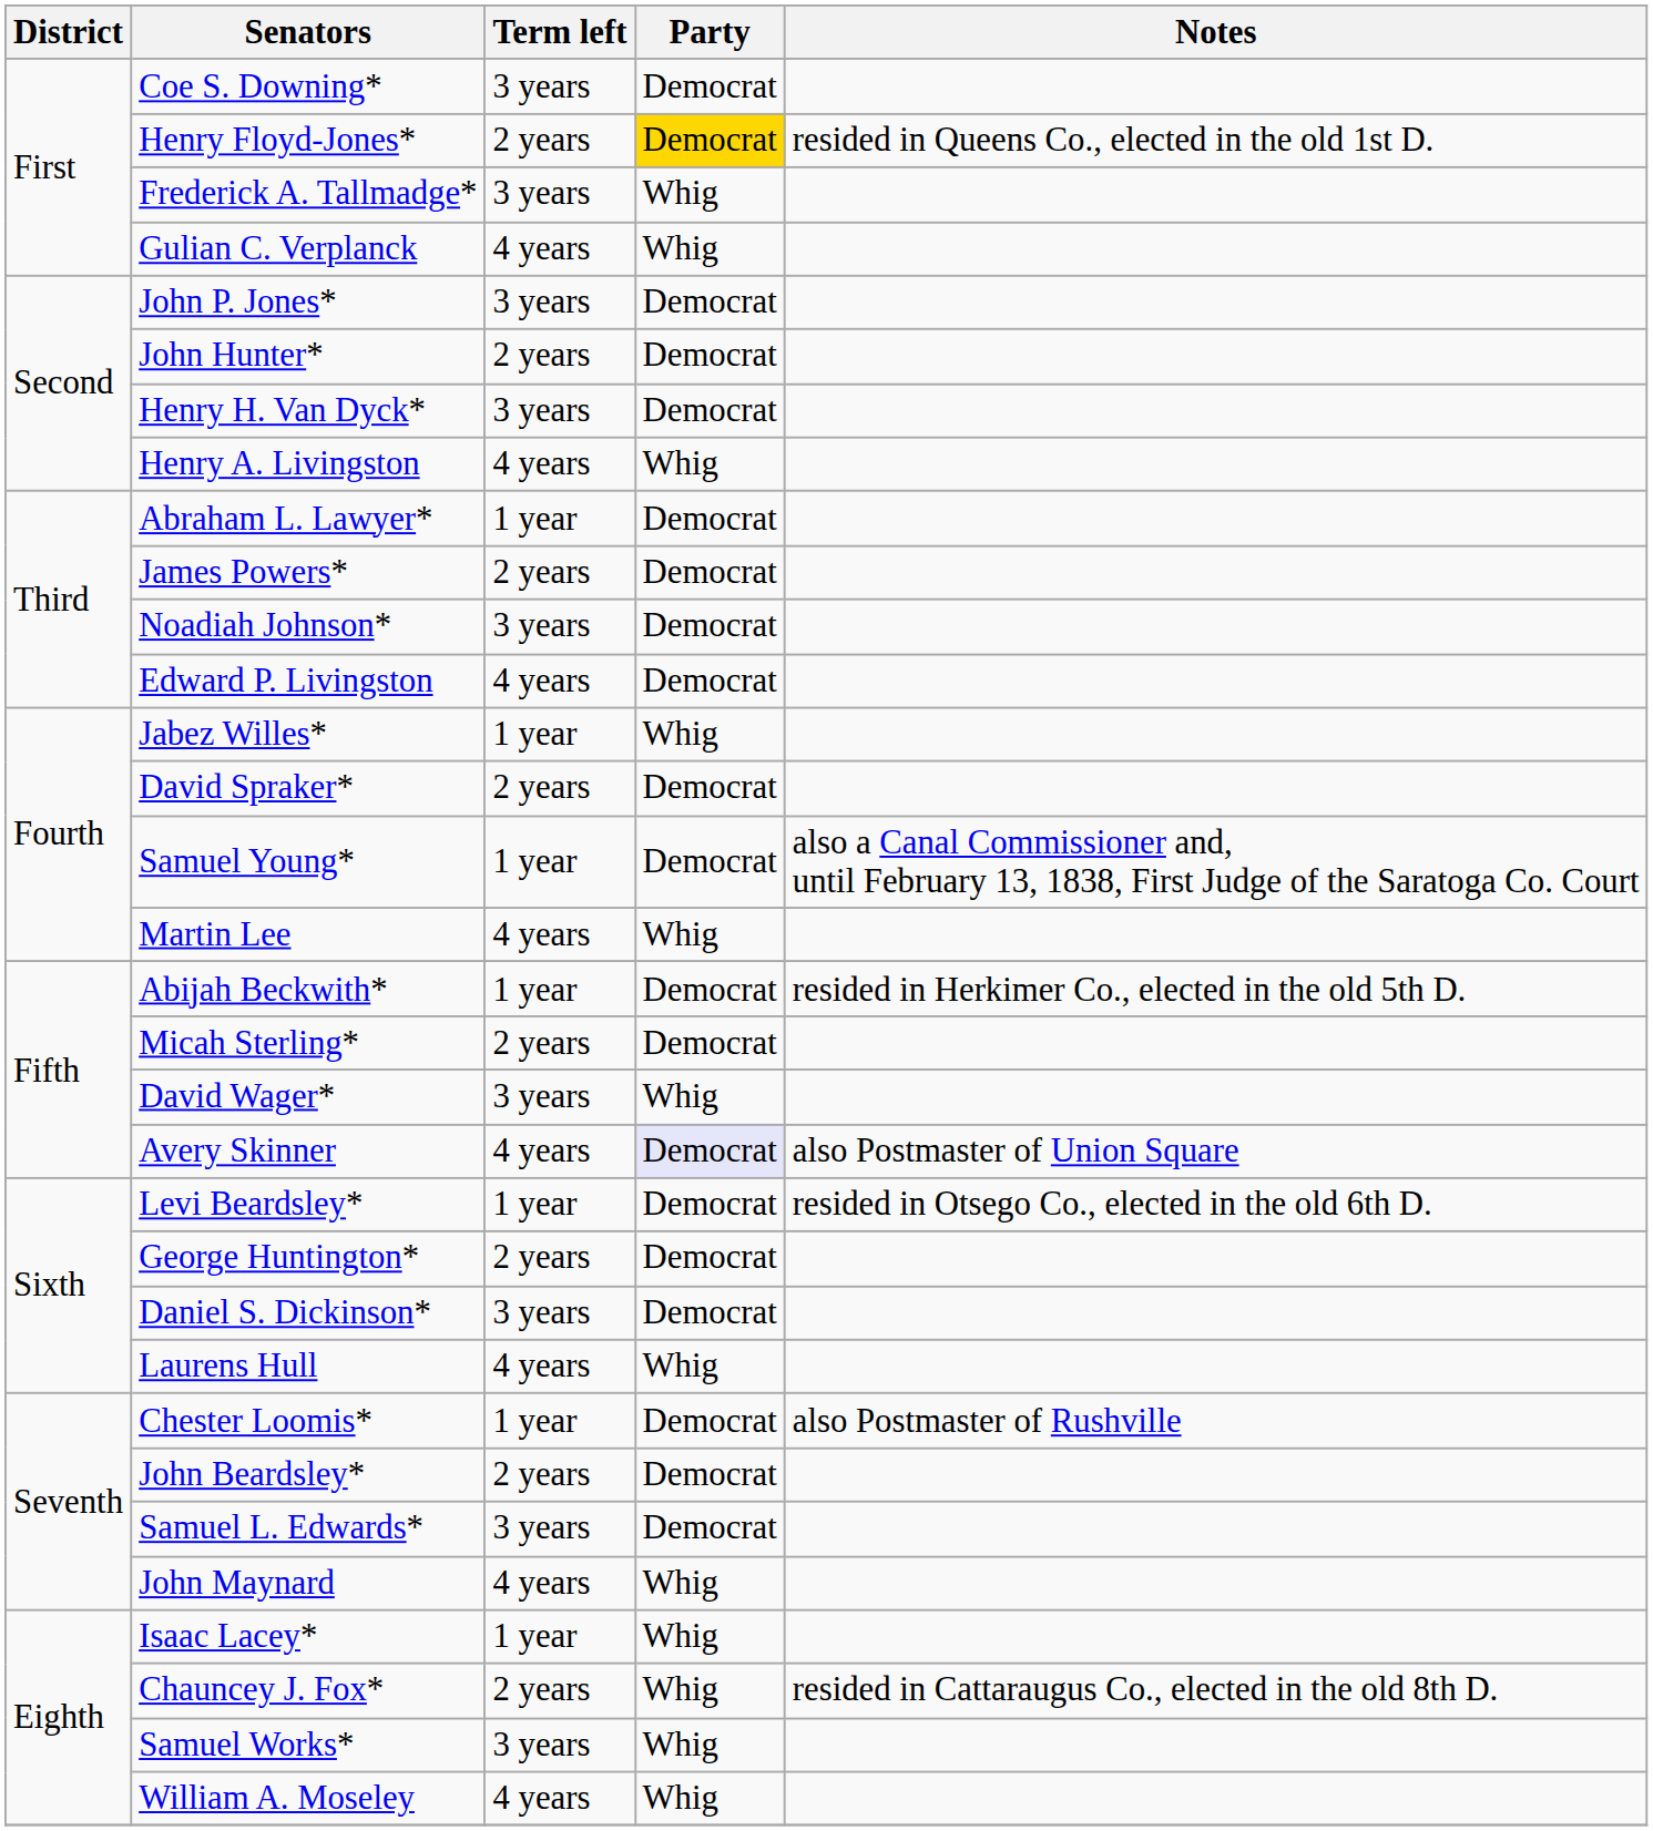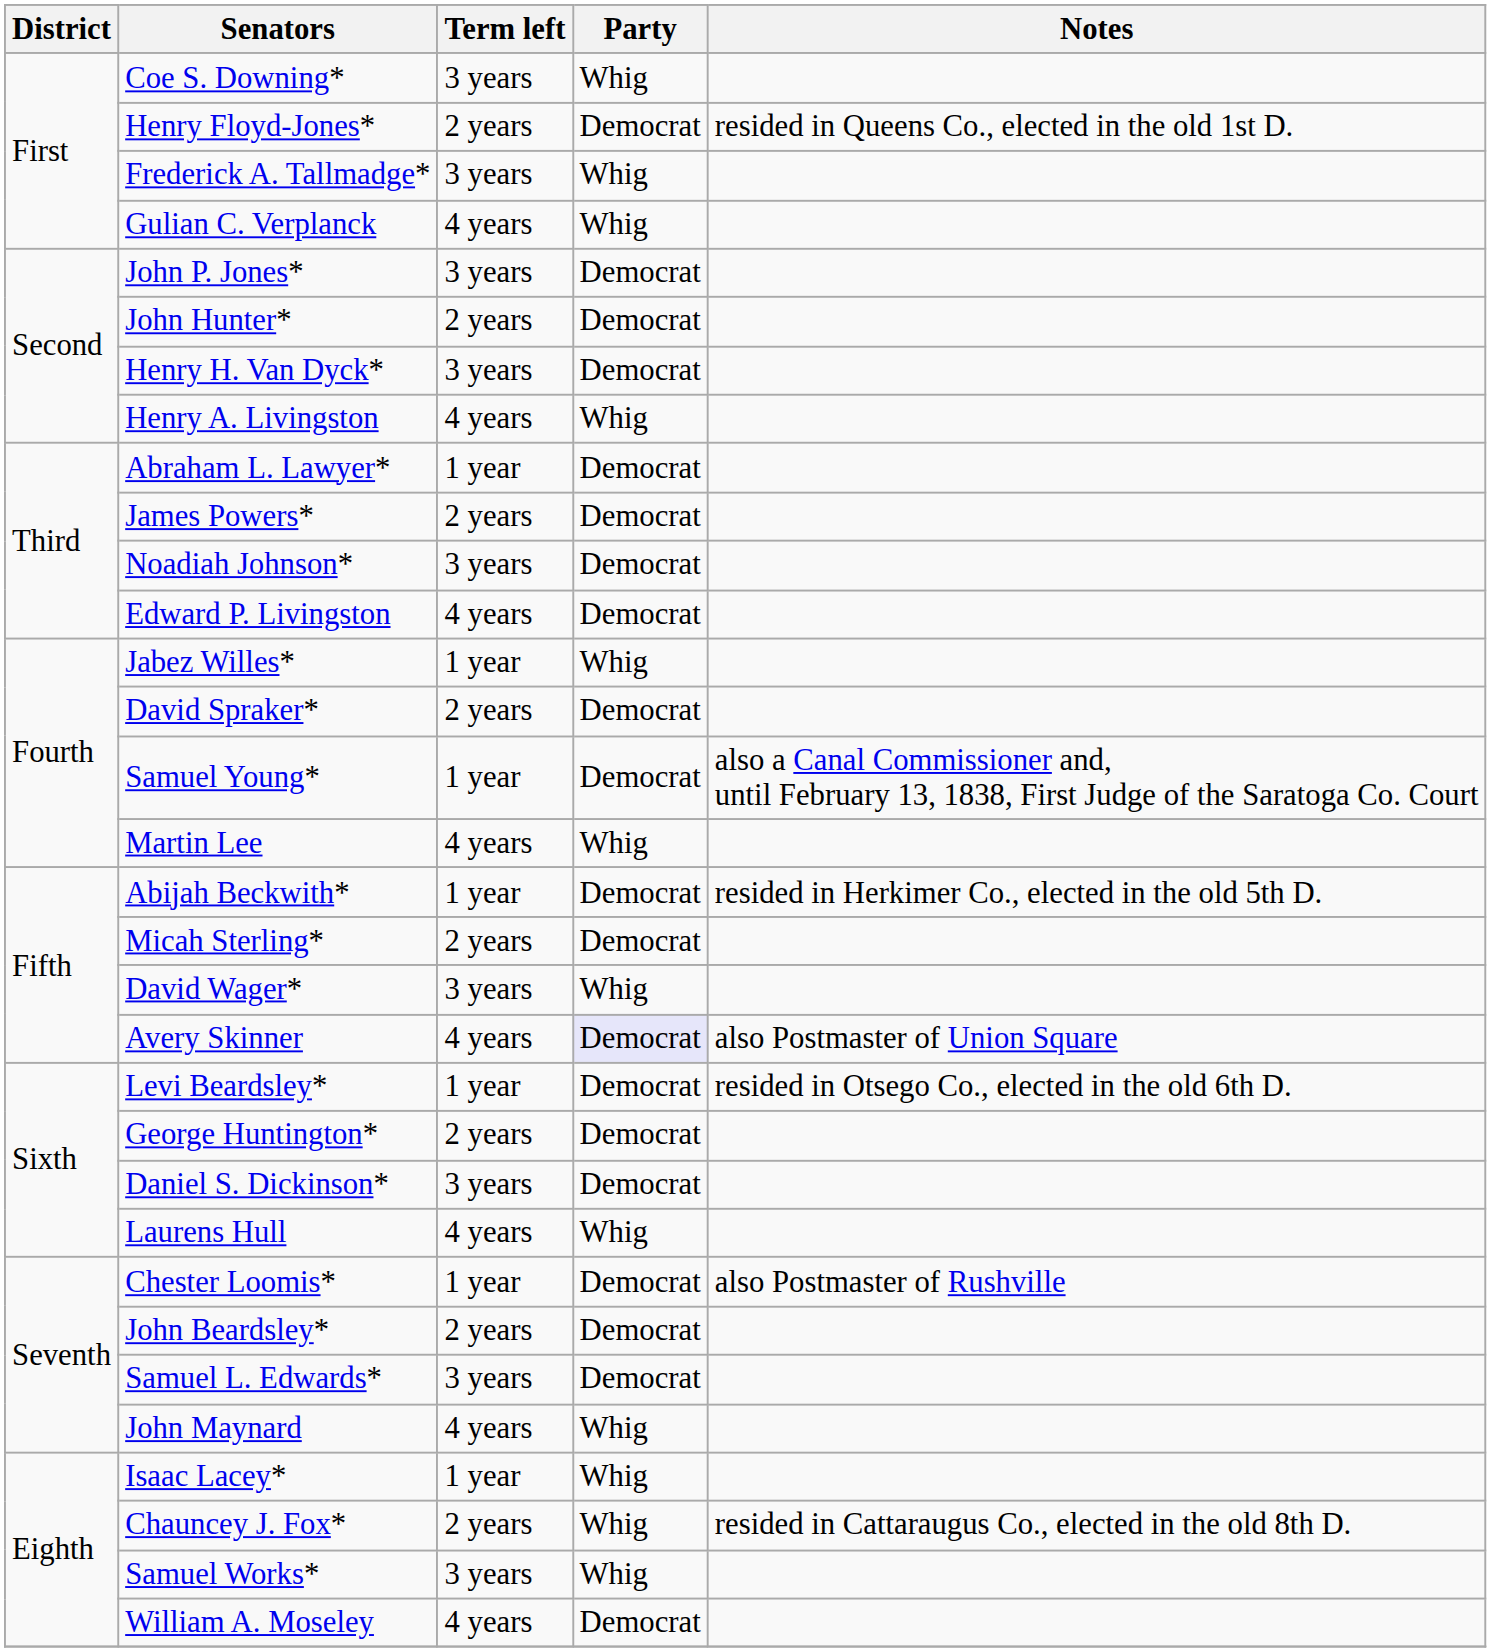 <table class=wikitable>
 <tr>
 <th>District</th>
 <th>Senators</th>
 <th>Term left</th>
 <th>Party</th>
 <th>Notes</th>
 </tr>
 <tr>
 <td rowspan="4">First</td>
 <td><a href='#'>Coe S. Downing</a>*</td>
 <td>3 years</td>
-<td>Democrat</td>
+<td>Whig</td>
 <td></td>
 </tr>
 <tr>
 <td><a href='#'>Henry Floyd-Jones</a>*</td>
 <td>2 years</td>
-<td style="background: gold;">Democrat</td>
+<td>Democrat</td>
 <td>resided in Queens Co., elected in the old 1st D.</td>
 </tr>
 <tr>
 <td><a href='#'>Frederick A. Tallmadge</a>*</td>
 <td>3 years</td>
 <td>Whig</td>
 <td></td>
 </tr>
 <tr>
 <td><a href='#'>Gulian C. Verplanck</a></td>
 <td>4 years</td>
 <td>Whig</td>
 <td></td>
 </tr>
 <tr>
 <td rowspan="4">Second</td>
 <td><a href='#'>John P. Jones</a>*</td>
 <td>3 years</td>
 <td>Democrat</td>
 <td></td>
 </tr>
 <tr>
 <td><a href='#'>John Hunter</a>*</td>
 <td>2 years</td>
 <td>Democrat</td>
 <td></td>
 </tr>
 <tr>
 <td><a href='#'>Henry H. Van Dyck</a>*</td>
 <td>3 years</td>
 <td>Democrat</td>
 <td></td>
 </tr>
 <tr>
 <td><a href='#'>Henry A. Livingston</a></td>
 <td>4 years</td>
 <td>Whig</td>
 <td></td>
 </tr>
 <tr>
 <td rowspan="4">Third</td>
 <td><a href='#'>Abraham L. Lawyer</a>*</td>
 <td>1 year</td>
 <td>Democrat</td>
 <td></td>
 </tr>
 <tr>
 <td><a href='#'>James Powers</a>*</td>
 <td>2 years</td>
 <td>Democrat</td>
 <td></td>
 </tr>
 <tr>
 <td><a href='#'>Noadiah Johnson</a>*</td>
 <td>3 years</td>
 <td>Democrat</td>
 <td></td>
 </tr>
 <tr>
 <td><a href='#'>Edward P. Livingston</a></td>
 <td>4 years</td>
 <td>Democrat</td>
 <td></td>
 </tr>
 <tr>
 <td rowspan="4">Fourth</td>
 <td><a href='#'>Jabez Willes</a>*</td>
 <td>1 year</td>
 <td>Whig</td>
 <td></td>
 </tr>
 <tr>
 <td><a href='#'>David Spraker</a>*</td>
 <td>2 years</td>
 <td>Democrat</td>
 <td></td>
 </tr>
 <tr>
 <td><a href='#'>Samuel Young</a>*</td>
 <td>1 year</td>
 <td>Democrat</td>
 <td>also a <a href='#'>Canal Commissioner</a> and, <br>until February 13, 1838, First Judge of the Saratoga Co. Court</td>
 </tr>
 <tr>
 <td><a href='#'>Martin Lee</a></td>
 <td>4 years</td>
 <td>Whig</td>
 <td></td>
 </tr>
 <tr>
 <td rowspan="4">Fifth</td>
 <td><a href='#'>Abijah Beckwith</a>*</td>
 <td>1 year</td>
 <td>Democrat</td>
 <td>resided in Herkimer Co., elected in the old 5th D.</td>
 </tr>
 <tr>
 <td><a href='#'>Micah Sterling</a>*</td>
 <td>2 years</td>
 <td>Democrat</td>
 <td></td>
 </tr>
 <tr>
 <td><a href='#'>David Wager</a>*</td>
 <td>3 years</td>
 <td>Whig</td>
 <td></td>
 </tr>
 <tr>
 <td><a href='#'>Avery Skinner</a></td>
 <td>4 years</td>
 <td style="background: lavender;">Democrat</td>
 <td>also Postmaster of <a href='#'>Union Square</a></td>
 </tr>
 <tr>
 <td rowspan="4">Sixth</td>
 <td><a href='#'>Levi Beardsley</a>*</td>
 <td>1 year</td>
 <td>Democrat</td>
 <td>resided in Otsego Co., elected in the old 6th D.</td>
 </tr>
 <tr>
 <td><a href='#'>George Huntington</a>*</td>
 <td>2 years</td>
 <td>Democrat</td>
 <td></td>
 </tr>
 <tr>
 <td><a href='#'>Daniel S. Dickinson</a>*</td>
 <td>3 years</td>
 <td>Democrat</td>
 <td></td>
 </tr>
 <tr>
 <td><a href='#'>Laurens Hull</a></td>
 <td>4 years</td>
 <td>Whig</td>
 <td></td>
 </tr>
 <tr>
 <td rowspan="4">Seventh</td>
 <td><a href='#'>Chester Loomis</a>*</td>
 <td>1 year</td>
 <td>Democrat</td>
 <td>also Postmaster of <a href='#'>Rushville</a></td>
 </tr>
 <tr>
 <td><a href='#'>John Beardsley</a>*</td>
 <td>2 years</td>
 <td>Democrat</td>
 <td></td>
 </tr>
 <tr>
 <td><a href='#'>Samuel L. Edwards</a>*</td>
 <td>3 years</td>
 <td>Democrat</td>
 <td></td>
 </tr>
 <tr>
 <td><a href='#'>John Maynard</a></td>
 <td>4 years</td>
 <td>Whig</td>
 <td></td>
 </tr>
 <tr>
 <td rowspan="4">Eighth</td>
 <td><a href='#'>Isaac Lacey</a>*</td>
 <td>1 year</td>
 <td>Whig</td>
 <td></td>
 </tr>
 <tr>
 <td><a href='#'>Chauncey J. Fox</a>*</td>
 <td>2 years</td>
 <td>Whig</td>
 <td>resided in Cattaraugus Co., elected in the old 8th D.</td>
 </tr>
 <tr>
 <td><a href='#'>Samuel Works</a>*</td>
 <td>3 years</td>
 <td>Whig</td>
 <td></td>
 </tr>
 <tr>
 <td><a href='#'>William A. Moseley</a></td>
 <td>4 years</td>
-<td>Whig</td>
+<td>Democrat</td>
 <td></td>
 </tr>
 <tr>
 </tr>
 </table>
